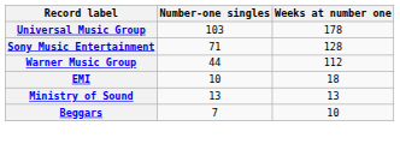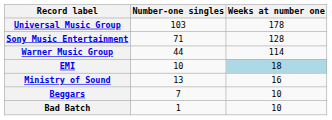 <table class="wikitable plainrowheaders sortable">
 <tr>
 <th scope=col>Record label</th>
 <th scope=col>Number-one singles</th>
 <th scope=col>Weeks at number one</th>
 </tr>
 <tr>
 <th scope=row><a href='#'>Universal Music Group</a></th>
 <td align=center>103</td>
 <td align=center>178</td>
 </tr>
 <tr>
 <th scope=row><a href='#'>Sony Music Entertainment</a></th>
 <td align=center>71</td>
 <td align=center>128</td>
 </tr>
 <tr>
 <th scope=row><a href='#'>Warner Music Group</a></th>
 <td align=center>44</td>
-<td align=center>112</td>
+<td align=center>114</td>
 </tr>
 <tr>
 <th scope=row><a href='#'>EMI</a></th>
 <td align=center>10</td>
-<td align=center>18</td>
+<td align=center style="background: lightblue;">18</td>
 </tr>
 <tr>
 <th scope=row><a href='#'>Ministry of Sound</a></th>
 <td align=center>13</td>
-<td align=center>13</td>
+<td align=center>16</td>
 </tr>
 <tr>
 <th scope=row><a href='#'>Beggars</a></th>
 <td align=center>7</td>
 <td align=center>10</td>
 </tr>
+<tr>
+<th scope=row>Bad Batch</th>
+<td align=center>1</td>
+<td align=center>10</td>
+</tr>
 </table>
